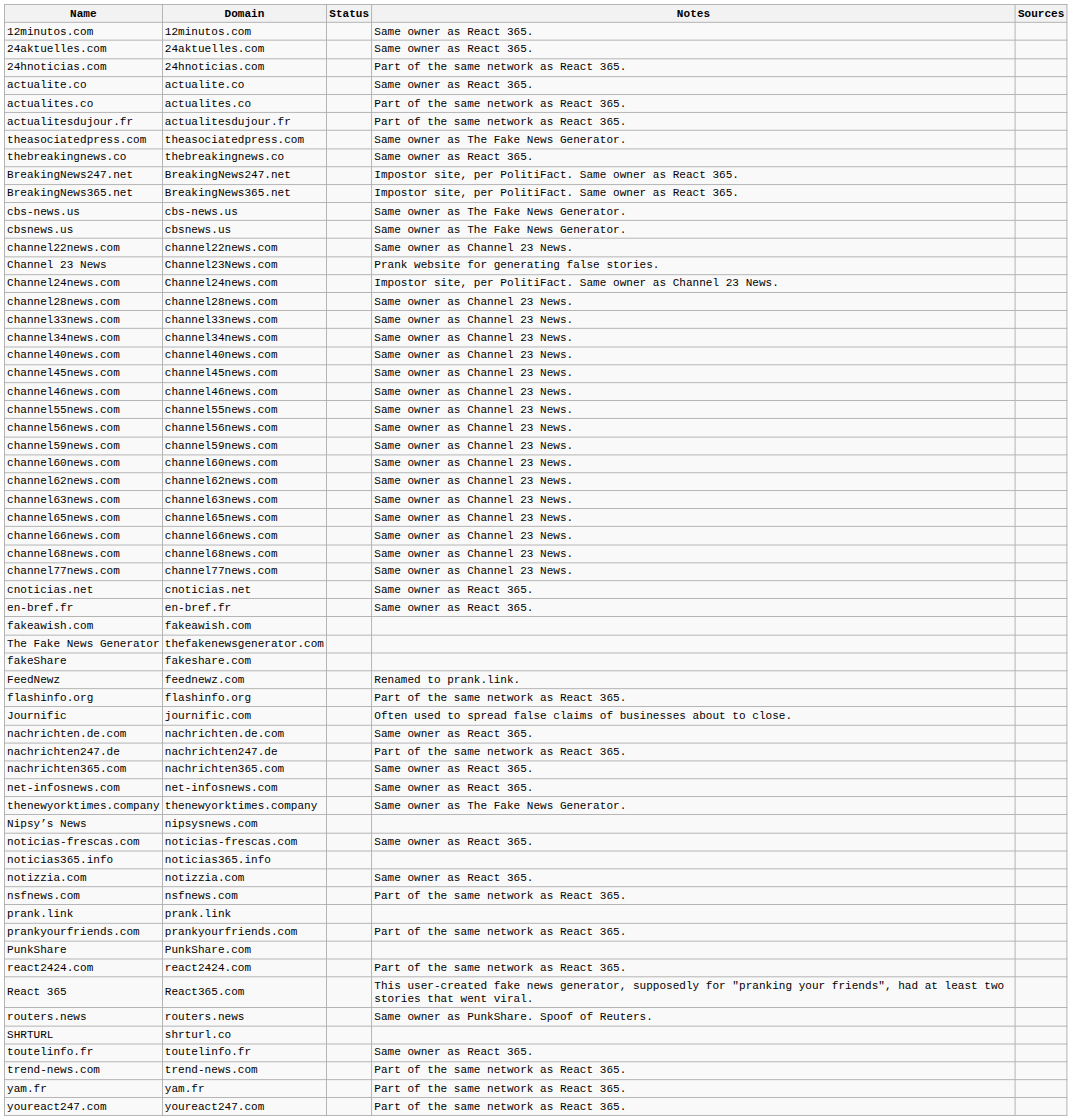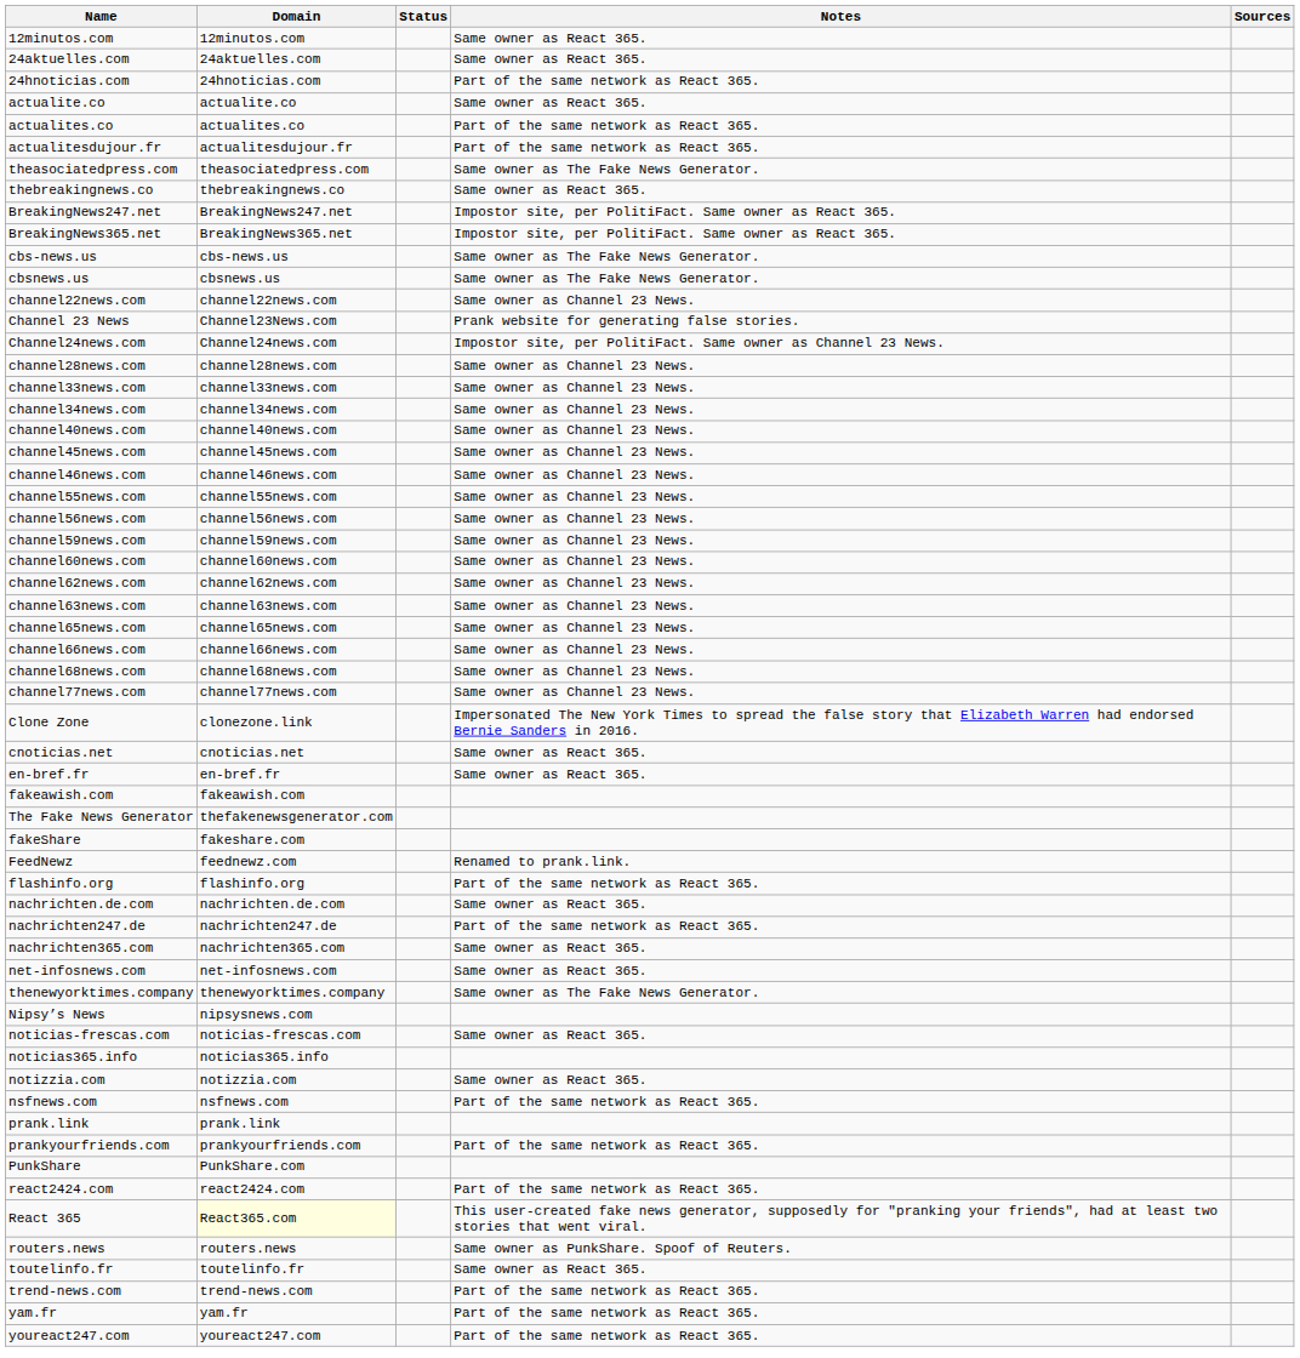 <table class="wikitable sortable mw-collapsible">
 <tr>
 <th>Name</th>
 <th>Domain</th>
 <th>Status</th>
 <th class="sortable">Notes</th>
 <th class="unsortable">Sources</th>
 </tr>
 <tr>
 <td>12minutos.com</td>
 <td>12minutos.com</td>
 <td></td>
 <td>Same owner as React 365.</td>
 <td></td>
 </tr>
 <tr>
 <td>24aktuelles.com</td>
 <td>24aktuelles.com</td>
 <td></td>
 <td>Same owner as React 365.</td>
 <td></td>
 </tr>
 <tr>
 <td>24hnoticias.com</td>
 <td>24hnoticias.com</td>
 <td></td>
 <td>Part of the same network as React 365.</td>
 <td></td>
 </tr>
 <tr>
 <td>actualite.co</td>
 <td>actualite.co</td>
 <td></td>
 <td>Same owner as React 365.</td>
 <td></td>
 </tr>
 <tr>
 <td>actualites.co</td>
 <td>actualites.co</td>
 <td></td>
 <td>Part of the same network as React 365.</td>
 <td></td>
 </tr>
 <tr>
 <td>actualitesdujour.fr</td>
 <td>actualitesdujour.fr</td>
 <td></td>
 <td>Part of the same network as React 365.</td>
 <td></td>
 </tr>
 <tr>
 <td>theasociatedpress.com</td>
 <td>theasociatedpress.com</td>
 <td></td>
 <td>Same owner as The Fake News Generator.</td>
 <td></td>
 </tr>
 <tr>
 <td>thebreakingnews.co</td>
 <td>thebreakingnews.co</td>
 <td></td>
 <td>Same owner as React 365.</td>
 <td></td>
 </tr>
 <tr>
 <td>BreakingNews247.net</td>
 <td>BreakingNews247.net</td>
 <td></td>
 <td>Impostor site, per PolitiFact. Same owner as React 365.</td>
 <td></td>
 </tr>
 <tr>
 <td>BreakingNews365.net</td>
 <td>BreakingNews365.net</td>
 <td></td>
 <td>Impostor site, per PolitiFact. Same owner as React 365.</td>
 <td></td>
 </tr>
 <tr>
 <td>cbs-news.us</td>
 <td>cbs-news.us</td>
 <td></td>
 <td>Same owner as The Fake News Generator.</td>
 <td></td>
 </tr>
 <tr>
 <td>cbsnews.us</td>
 <td>cbsnews.us</td>
 <td></td>
 <td>Same owner as The Fake News Generator.</td>
 <td></td>
 </tr>
 <tr>
 <td>channel22news.com</td>
 <td>channel22news.com</td>
 <td></td>
 <td>Same owner as Channel 23 News.</td>
 <td></td>
 </tr>
 <tr>
 <td>Channel 23 News</td>
 <td>Channel23News.com</td>
 <td></td>
 <td>Prank website for generating false stories.</td>
 <td></td>
 </tr>
 <tr>
 <td>Channel24news.com</td>
 <td>Channel24news.com</td>
 <td></td>
 <td>Impostor site, per PolitiFact. Same owner as Channel 23 News.</td>
 <td></td>
 </tr>
 <tr>
 <td>channel28news.com</td>
 <td>channel28news.com</td>
 <td></td>
 <td>Same owner as Channel 23 News.</td>
 <td></td>
 </tr>
 <tr>
 <td>channel33news.com</td>
 <td>channel33news.com</td>
 <td></td>
 <td>Same owner as Channel 23 News.</td>
 <td></td>
 </tr>
 <tr>
 <td>channel34news.com</td>
 <td>channel34news.com</td>
 <td></td>
 <td>Same owner as Channel 23 News.</td>
 <td></td>
 </tr>
 <tr>
 <td>channel40news.com</td>
 <td>channel40news.com</td>
 <td></td>
 <td>Same owner as Channel 23 News.</td>
 <td></td>
 </tr>
 <tr>
 <td>channel45news.com</td>
 <td>channel45news.com</td>
 <td></td>
 <td>Same owner as Channel 23 News.</td>
 <td></td>
 </tr>
 <tr>
 <td>channel46news.com</td>
 <td>channel46news.com</td>
 <td></td>
 <td>Same owner as Channel 23 News.</td>
 <td></td>
 </tr>
 <tr>
 <td>channel55news.com</td>
 <td>channel55news.com</td>
 <td></td>
 <td>Same owner as Channel 23 News.</td>
 <td></td>
 </tr>
 <tr>
 <td>channel56news.com</td>
 <td>channel56news.com</td>
 <td></td>
 <td>Same owner as Channel 23 News.</td>
 <td></td>
 </tr>
 <tr>
 <td>channel59news.com</td>
 <td>channel59news.com</td>
 <td></td>
 <td>Same owner as Channel 23 News.</td>
 <td></td>
 </tr>
 <tr>
 <td>channel60news.com</td>
 <td>channel60news.com</td>
 <td></td>
 <td>Same owner as Channel 23 News.</td>
 <td></td>
 </tr>
 <tr>
 <td>channel62news.com</td>
 <td>channel62news.com</td>
 <td></td>
 <td>Same owner as Channel 23 News.</td>
 <td></td>
 </tr>
 <tr>
 <td>channel63news.com</td>
 <td>channel63news.com</td>
 <td></td>
 <td>Same owner as Channel 23 News.</td>
 <td></td>
 </tr>
 <tr>
 <td>channel65news.com</td>
 <td>channel65news.com</td>
 <td></td>
 <td>Same owner as Channel 23 News.</td>
 <td></td>
 </tr>
 <tr>
 <td>channel66news.com</td>
 <td>channel66news.com</td>
 <td></td>
 <td>Same owner as Channel 23 News.</td>
 <td></td>
 </tr>
 <tr>
 <td>channel68news.com</td>
 <td>channel68news.com</td>
 <td></td>
 <td>Same owner as Channel 23 News.</td>
 <td></td>
 </tr>
 <tr>
 <td>channel77news.com</td>
 <td>channel77news.com</td>
 <td></td>
 <td>Same owner as Channel 23 News.</td>
 <td></td>
 </tr>
 <tr>
+<td>Clone Zone</td>
+<td>clonezone.link</td>
+<td></td>
+<td>Impersonated The New York Times to spread the false story that <a href='#'>Elizabeth Warren</a> had endorsed <a href='#'>Bernie Sanders</a> in 2016.</td>
+<td></td>
+</tr>
+<tr>
 <td>cnoticias.net</td>
 <td>cnoticias.net</td>
 <td></td>
 <td>Same owner as React 365.</td>
 <td></td>
 </tr>
 <tr>
 <td>en-bref.fr</td>
 <td>en-bref.fr</td>
 <td></td>
 <td>Same owner as React 365.</td>
 <td></td>
 </tr>
 <tr>
 <td>fakeawish.com</td>
 <td>fakeawish.com</td>
 <td></td>
 <td></td>
 <td></td>
 </tr>
 <tr>
 <td>The Fake News Generator</td>
 <td>thefakenewsgenerator.com</td>
 <td></td>
 <td></td>
 <td></td>
 </tr>
 <tr>
 <td>fakeShare</td>
 <td>fakeshare.com</td>
 <td></td>
 <td></td>
 <td></td>
 </tr>
 <tr>
 <td>FeedNewz</td>
 <td>feednewz.com</td>
 <td></td>
 <td>Renamed to prank.link.</td>
 <td></td>
 </tr>
 <tr>
 <td>flashinfo.org</td>
 <td>flashinfo.org</td>
 <td></td>
 <td>Part of the same network as React 365.</td>
-<td></td>
-</tr>
-<tr>
-<td>Journific</td>
-<td>journific.com</td>
-<td></td>
-<td>Often used to spread false claims of businesses about to close.</td>
 <td></td>
 </tr>
 <tr>
 <td>nachrichten.de.com</td>
 <td>nachrichten.de.com</td>
 <td></td>
 <td>Same owner as React 365.</td>
 <td></td>
 </tr>
 <tr>
 <td>nachrichten247.de</td>
 <td>nachrichten247.de</td>
 <td></td>
 <td>Part of the same network as React 365.</td>
 <td></td>
 </tr>
 <tr>
 <td>nachrichten365.com</td>
 <td>nachrichten365.com</td>
 <td></td>
 <td>Same owner as React 365.</td>
 <td></td>
 </tr>
 <tr>
 <td>net-infosnews.com</td>
 <td>net-infosnews.com</td>
 <td></td>
 <td>Same owner as React 365.</td>
 <td></td>
 </tr>
 <tr>
 <td>thenewyorktimes.company</td>
 <td>thenewyorktimes.company</td>
 <td></td>
 <td>Same owner as The Fake News Generator.</td>
 <td></td>
 </tr>
 <tr>
 <td>Nipsy’s News</td>
 <td>nipsysnews.com</td>
 <td></td>
 <td></td>
 <td></td>
 </tr>
 <tr>
 <td>noticias-frescas.com</td>
 <td>noticias-frescas.com</td>
 <td></td>
 <td>Same owner as React 365.</td>
 <td></td>
 </tr>
 <tr>
 <td>noticias365.info</td>
 <td>noticias365.info</td>
 <td></td>
 <td></td>
 <td></td>
 </tr>
 <tr>
 <td>notizzia.com</td>
 <td>notizzia.com</td>
 <td></td>
 <td>Same owner as React 365.</td>
 <td></td>
 </tr>
 <tr>
 <td>nsfnews.com</td>
 <td>nsfnews.com</td>
 <td></td>
 <td>Part of the same network as React 365.</td>
 <td></td>
 </tr>
 <tr>
 <td>prank.link</td>
 <td>prank.link</td>
 <td></td>
 <td></td>
 <td></td>
 </tr>
 <tr>
 <td>prankyourfriends.com</td>
 <td>prankyourfriends.com</td>
 <td></td>
 <td>Part of the same network as React 365.</td>
 <td></td>
 </tr>
 <tr>
 <td>PunkShare</td>
 <td>PunkShare.com</td>
 <td></td>
 <td></td>
 <td></td>
 </tr>
 <tr>
 <td>react2424.com</td>
 <td>react2424.com</td>
 <td></td>
 <td>Part of the same network as React 365.</td>
 <td></td>
 </tr>
 <tr>
 <td>React 365</td>
-<td>React365.com</td>
+<td style="background: lightyellow;">React365.com</td>
 <td></td>
 <td>This user-created fake news generator, supposedly for "pranking your friends", had at least two stories that went viral.</td>
 <td></td>
 </tr>
 <tr>
 <td>routers.news</td>
 <td>routers.news</td>
 <td></td>
 <td>Same owner as PunkShare. Spoof of Reuters.</td>
-<td></td>
-</tr>
-<tr>
-<td>SHRTURL</td>
-<td>shrturl.co</td>
-<td></td>
-<td></td>
 <td></td>
 </tr>
 <tr>
 <td>toutelinfo.fr</td>
 <td>toutelinfo.fr</td>
 <td></td>
 <td>Same owner as React 365.</td>
 <td></td>
 </tr>
 <tr>
 <td>trend-news.com</td>
 <td>trend-news.com</td>
 <td></td>
 <td>Part of the same network as React 365.</td>
 <td></td>
 </tr>
 <tr>
 <td>yam.fr</td>
 <td>yam.fr</td>
 <td></td>
 <td>Part of the same network as React 365.</td>
 <td></td>
 </tr>
 <tr>
 <td>youreact247.com</td>
 <td>youreact247.com</td>
 <td></td>
 <td>Part of the same network as React 365.</td>
 <td></td>
 </tr>
 </table>
